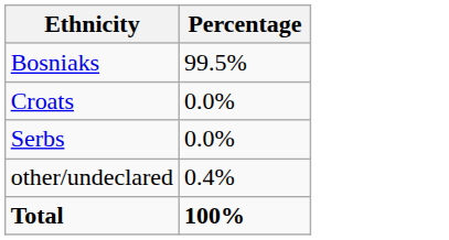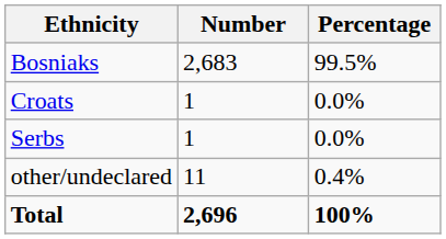 <table class="wikitable">
 <tr>
 <th width="100px">Ethnicity</th>
+<th width="80px">Number</th>
 <th width="80px">Percentage</th>
 </tr>
 <tr>
 <td><a href='#'>Bosniaks</a></td>
+<td>2,683</td>
 <td>99.5%</td>
 </tr>
 <tr>
 <td><a href='#'>Croats</a></td>
+<td>1</td>
 <td>0.0%</td>
 </tr>
 <tr>
 <td><a href='#'>Serbs</a></td>
+<td>1</td>
 <td>0.0%</td>
 </tr>
 <tr>
 <td>other/undeclared</td>
+<td>11</td>
 <td>0.4%</td>
 </tr>
 <tr>
 <td><strong>Total</strong></td>
+<td><strong>2,696</strong></td>
 <td><strong>100%</strong></td>
 </tr>
 </table>
